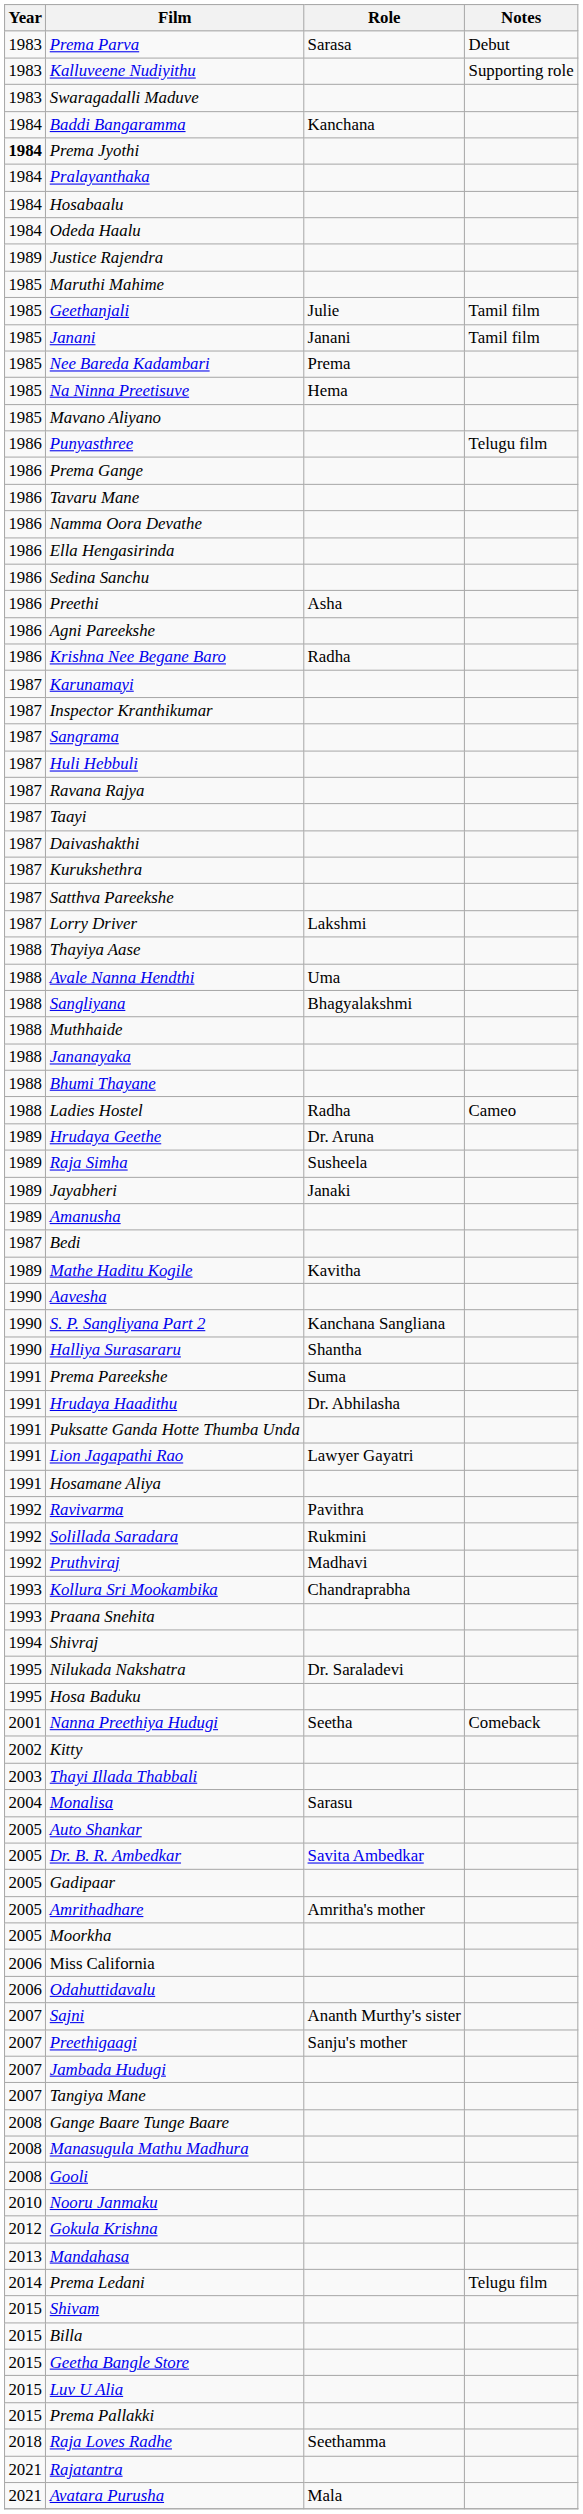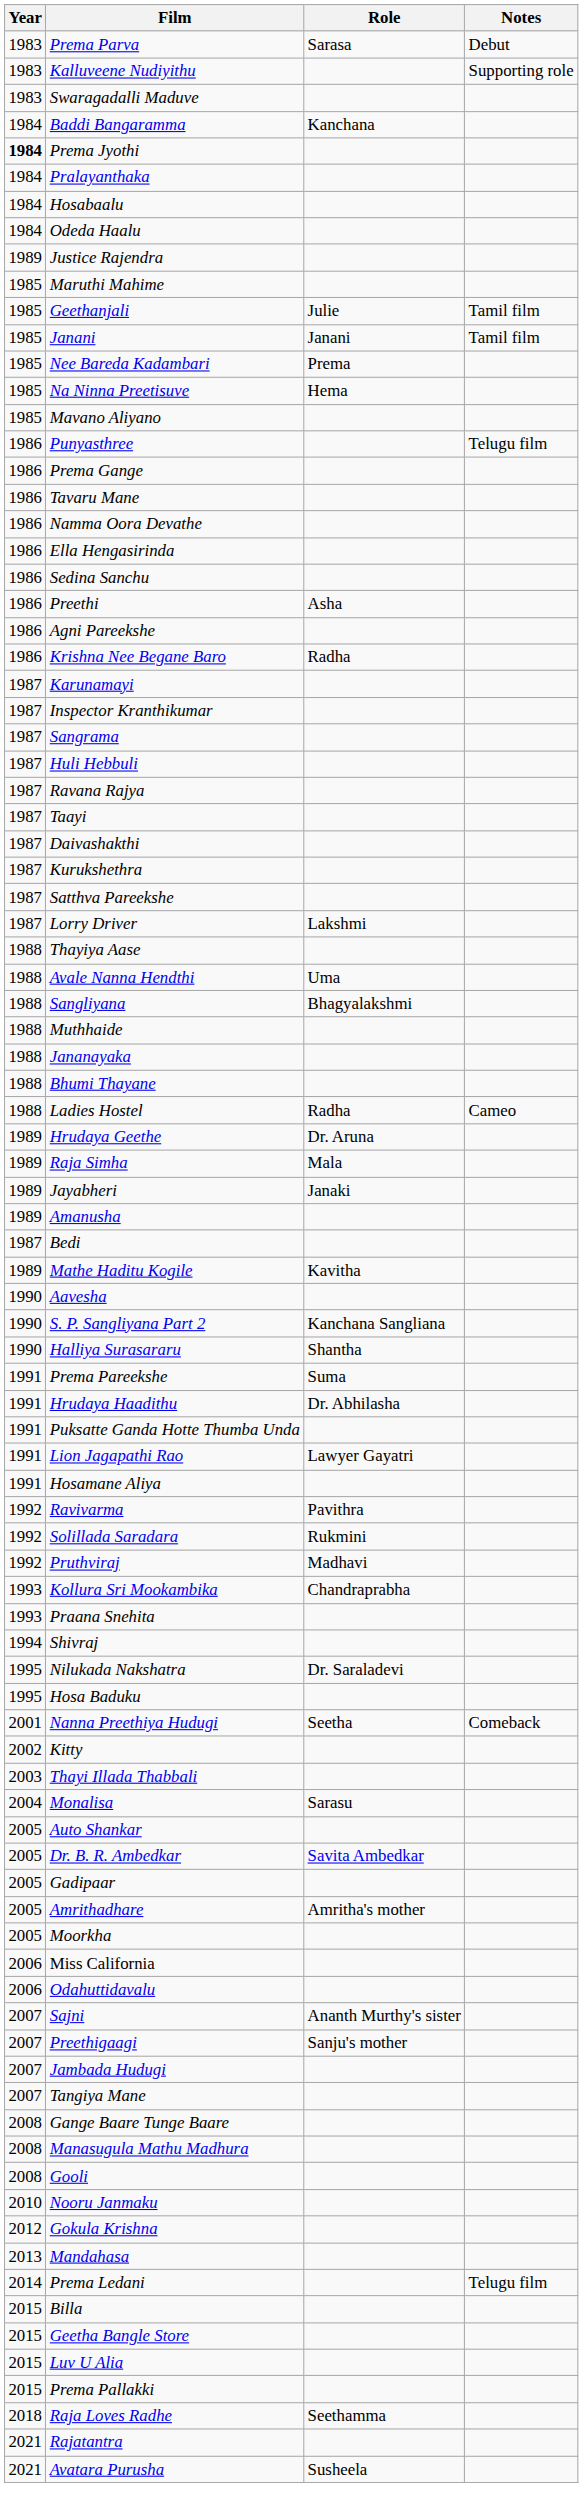 <table class="wikitable sortable">
 <tr style="background:#ccc; text-align:center;">
 <th>Year</th>
 <th>Film</th>
 <th>Role</th>
 <th>Notes</th>
 </tr>
 <tr>
 <td>1983</td>
 <td><em><a href='#'>Prema Parva</a></em></td>
 <td>Sarasa</td>
 <td>Debut</td>
 </tr>
 <tr>
 <td>1983</td>
 <td><em><a href='#'>Kalluveene Nudiyithu</a></em></td>
 <td></td>
 <td>Supporting role</td>
 </tr>
 <tr>
 <td>1983</td>
 <td><em>Swaragadalli Maduve</em></td>
 <td></td>
 <td></td>
 </tr>
 <tr>
 <td>1984</td>
 <td><em><a href='#'>Baddi Bangaramma</a></em></td>
 <td>Kanchana</td>
 <td></td>
 </tr>
 <tr>
 <td><strong>1984</strong></td>
 <td><em>Prema Jyothi</em></td>
 <td></td>
 <td></td>
 </tr>
 <tr>
 <td>1984</td>
 <td><em><a href='#'>Pralayanthaka</a></em></td>
 <td></td>
 <td></td>
 </tr>
 <tr>
 <td>1984</td>
 <td><em>Hosabaalu</em></td>
 <td></td>
 <td></td>
 </tr>
 <tr>
 <td>1984</td>
 <td><em>Odeda Haalu</em></td>
 <td></td>
 <td></td>
 </tr>
 <tr>
 <td>1989</td>
 <td><em>Justice Rajendra</em></td>
 <td></td>
 <td></td>
 </tr>
 <tr>
 <td>1985</td>
 <td><em>Maruthi Mahime</em></td>
 <td></td>
 <td></td>
 </tr>
 <tr>
 <td>1985</td>
 <td><em><a href='#'>Geethanjali</a></em></td>
 <td>Julie</td>
 <td>Tamil film</td>
 </tr>
 <tr>
 <td>1985</td>
 <td><em><a href='#'>Janani</a></em></td>
 <td>Janani</td>
 <td>Tamil film</td>
 </tr>
 <tr>
 <td>1985</td>
 <td><em><a href='#'>Nee Bareda Kadambari</a></em></td>
 <td>Prema</td>
 <td></td>
 </tr>
 <tr>
 <td>1985</td>
 <td><em><a href='#'>Na Ninna Preetisuve</a></em></td>
 <td>Hema</td>
 <td></td>
 </tr>
 <tr>
 <td>1985</td>
 <td><em>Mavano Aliyano</em></td>
 <td></td>
 <td></td>
 </tr>
 <tr>
 <td>1986</td>
 <td><em><a href='#'>Punyasthree</a></em></td>
 <td></td>
 <td>Telugu film</td>
 </tr>
 <tr>
 <td>1986</td>
 <td><em>Prema Gange</em></td>
 <td></td>
 <td></td>
 </tr>
 <tr>
 <td>1986</td>
 <td><em>Tavaru Mane</em></td>
 <td></td>
 <td></td>
 </tr>
 <tr>
 <td>1986</td>
 <td><em>Namma Oora Devathe</em></td>
 <td></td>
 <td></td>
 </tr>
 <tr>
 <td>1986</td>
 <td><em>Ella Hengasirinda</em></td>
 <td></td>
 <td></td>
 </tr>
 <tr>
 <td>1986</td>
 <td><em>Sedina Sanchu</em></td>
 <td></td>
 <td></td>
 </tr>
 <tr>
 <td>1986</td>
 <td><em>Preethi</em></td>
 <td>Asha</td>
 <td></td>
 </tr>
 <tr>
 <td>1986</td>
 <td><em>Agni Pareekshe</em></td>
 <td></td>
 <td></td>
 </tr>
 <tr>
 <td>1986</td>
 <td><em><a href='#'>Krishna Nee Begane Baro</a></em></td>
 <td>Radha</td>
 <td></td>
 </tr>
 <tr>
 <td>1987</td>
 <td><em><a href='#'>Karunamayi</a></em></td>
 <td></td>
 <td></td>
 </tr>
 <tr>
 <td>1987</td>
 <td><em>Inspector Kranthikumar</em></td>
 <td></td>
 <td></td>
 </tr>
 <tr>
 <td>1987</td>
 <td><em><a href='#'>Sangrama</a></em></td>
 <td></td>
 <td></td>
 </tr>
 <tr>
 <td>1987</td>
 <td><em><a href='#'>Huli Hebbuli</a></em></td>
 <td></td>
 <td></td>
 </tr>
 <tr>
 <td>1987</td>
 <td><em>Ravana Rajya</em></td>
 <td></td>
 <td></td>
 </tr>
 <tr>
 <td>1987</td>
 <td><em>Taayi</em></td>
 <td></td>
 <td></td>
 </tr>
 <tr>
 <td>1987</td>
 <td><em>Daivashakthi</em></td>
 <td></td>
 <td></td>
 </tr>
 <tr>
 <td>1987</td>
 <td><em>Kurukshethra</em></td>
 <td></td>
 <td></td>
 </tr>
 <tr>
 <td>1987</td>
 <td><em>Satthva Pareekshe</em></td>
 <td></td>
 <td></td>
 </tr>
 <tr>
 <td>1987</td>
 <td><em>Lorry Driver</em></td>
 <td>Lakshmi</td>
 <td></td>
 </tr>
 <tr>
 <td>1988</td>
 <td><em>Thayiya Aase</em></td>
 <td></td>
 <td></td>
 </tr>
 <tr>
 <td>1988</td>
 <td><em><a href='#'>Avale Nanna Hendthi</a></em></td>
 <td>Uma</td>
 <td></td>
 </tr>
 <tr>
 <td>1988</td>
 <td><em><a href='#'>Sangliyana</a></em></td>
 <td>Bhagyalakshmi</td>
 <td></td>
 </tr>
 <tr>
 <td>1988</td>
 <td><em>Muthhaide</em></td>
 <td></td>
 <td></td>
 </tr>
 <tr>
 <td>1988</td>
 <td><em><a href='#'>Jananayaka</a></em></td>
 <td></td>
 <td></td>
 </tr>
 <tr>
 <td>1988</td>
 <td><em><a href='#'>Bhumi Thayane</a></em></td>
 <td></td>
 <td></td>
 </tr>
 <tr>
 <td>1988</td>
 <td><em>Ladies Hostel</em></td>
 <td>Radha</td>
 <td>Cameo</td>
 </tr>
 <tr>
 <td>1989</td>
 <td><em><a href='#'>Hrudaya Geethe</a></em></td>
 <td>Dr. Aruna</td>
 <td></td>
 </tr>
 <tr>
 <td>1989</td>
 <td><em><a href='#'>Raja Simha</a></em></td>
-<td>Susheela</td>
+<td>Mala</td>
 <td></td>
 </tr>
 <tr>
 <td>1989</td>
 <td><em>Jayabheri</em></td>
 <td>Janaki</td>
 <td></td>
 </tr>
 <tr>
 <td>1989</td>
 <td><em><a href='#'>Amanusha</a></em></td>
 <td></td>
 <td></td>
 </tr>
 <tr>
 <td>1987</td>
 <td><em>Bedi</em></td>
 <td></td>
 <td></td>
 </tr>
 <tr>
 <td>1989</td>
 <td><em><a href='#'>Mathe Haditu Kogile</a></em></td>
 <td>Kavitha</td>
 <td></td>
 </tr>
 <tr>
 <td>1990</td>
 <td><em><a href='#'>Aavesha</a></em></td>
 <td></td>
 <td></td>
 </tr>
 <tr>
 <td>1990</td>
 <td><em><a href='#'>S. P. Sangliyana Part 2</a></em></td>
 <td>Kanchana Sangliana</td>
 <td></td>
 </tr>
 <tr>
 <td>1990</td>
 <td><em><a href='#'>Halliya Surasararu</a></em></td>
 <td>Shantha</td>
 <td></td>
 </tr>
 <tr>
 <td>1991</td>
 <td><em>Prema Pareekshe</em></td>
 <td>Suma</td>
 <td></td>
 </tr>
 <tr>
 <td>1991</td>
 <td><em><a href='#'>Hrudaya Haadithu</a></em></td>
 <td>Dr. Abhilasha</td>
 <td></td>
 </tr>
 <tr>
 <td>1991</td>
 <td><em>Puksatte Ganda Hotte Thumba Unda</em></td>
 <td></td>
 <td></td>
 </tr>
 <tr>
 <td>1991</td>
 <td><em><a href='#'>Lion Jagapathi Rao</a></em></td>
 <td>Lawyer Gayatri</td>
 <td></td>
 </tr>
 <tr>
 <td>1991</td>
 <td><em>Hosamane Aliya</em></td>
 <td></td>
 <td></td>
 </tr>
 <tr>
 <td>1992</td>
 <td><em><a href='#'>Ravivarma</a></em></td>
 <td>Pavithra</td>
 <td></td>
 </tr>
 <tr>
 <td>1992</td>
 <td><em><a href='#'>Solillada Saradara</a></em></td>
 <td>Rukmini</td>
 <td></td>
 </tr>
 <tr>
 <td>1992</td>
 <td><em><a href='#'>Pruthviraj</a></em></td>
 <td>Madhavi</td>
 <td></td>
 </tr>
 <tr>
 <td>1993</td>
 <td><em><a href='#'>Kollura Sri Mookambika</a></em></td>
 <td>Chandraprabha</td>
 <td></td>
 </tr>
 <tr>
 <td>1993</td>
 <td><em>Praana Snehita</em></td>
 <td></td>
 <td></td>
 </tr>
 <tr>
 <td>1994</td>
 <td><em>Shivraj</em></td>
 <td></td>
 <td></td>
 </tr>
 <tr>
 <td>1995</td>
 <td><em>Nilukada Nakshatra</em></td>
 <td>Dr. Saraladevi</td>
 <td></td>
 </tr>
 <tr>
 <td>1995</td>
 <td><em>Hosa Baduku</em></td>
 <td></td>
 <td></td>
 </tr>
 <tr>
 <td>2001</td>
 <td><em><a href='#'>Nanna Preethiya Hudugi</a></em></td>
 <td>Seetha</td>
 <td>Comeback</td>
 </tr>
 <tr>
 <td>2002</td>
 <td><em>Kitty</em></td>
 <td></td>
 <td></td>
 </tr>
 <tr>
 <td>2003</td>
 <td><em><a href='#'>Thayi Illada Thabbali</a></em></td>
 <td></td>
 <td></td>
 </tr>
 <tr>
 <td>2004</td>
 <td><em><a href='#'>Monalisa</a></em></td>
 <td>Sarasu</td>
 <td></td>
 </tr>
 <tr>
 <td>2005</td>
 <td><em><a href='#'>Auto Shankar</a></em></td>
 <td></td>
 <td></td>
 </tr>
 <tr>
 <td>2005</td>
 <td><em><a href='#'>Dr. B. R. Ambedkar</a></em></td>
 <td><a href='#'>Savita Ambedkar</a></td>
 <td></td>
 </tr>
 <tr>
 <td>2005</td>
 <td><em>Gadipaar</em></td>
 <td></td>
 <td></td>
 </tr>
 <tr>
 <td>2005</td>
 <td><em><a href='#'>Amrithadhare</a></em></td>
 <td>Amritha's mother</td>
 <td></td>
 </tr>
 <tr>
 <td>2005</td>
 <td><em>Moorkha</em></td>
 <td></td>
 <td></td>
 </tr>
 <tr>
 <td>2006</td>
 <td>Miss California</td>
 <td></td>
 <td></td>
 </tr>
 <tr>
 <td>2006</td>
 <td><em><a href='#'>Odahuttidavalu</a></em></td>
 <td></td>
 <td></td>
 </tr>
 <tr>
 <td>2007</td>
 <td><em><a href='#'>Sajni</a></em></td>
 <td>Ananth Murthy's sister</td>
 <td></td>
 </tr>
 <tr>
 <td>2007</td>
 <td><em><a href='#'>Preethigaagi</a></em></td>
 <td>Sanju's mother</td>
 <td></td>
 </tr>
 <tr>
 <td>2007</td>
 <td><em><a href='#'>Jambada Hudugi</a></em></td>
 <td></td>
 <td></td>
 </tr>
 <tr>
 <td>2007</td>
 <td><em>Tangiya Mane</em></td>
 <td></td>
 <td></td>
 </tr>
 <tr>
 <td>2008</td>
 <td><em>Gange Baare Tunge Baare</em></td>
 <td></td>
 <td></td>
 </tr>
 <tr>
 <td>2008</td>
 <td><em><a href='#'>Manasugula Mathu Madhura</a></em></td>
 <td></td>
 <td></td>
 </tr>
 <tr>
 <td>2008</td>
 <td><em><a href='#'>Gooli</a></em></td>
 <td></td>
 <td></td>
 </tr>
 <tr>
 <td>2010</td>
 <td><em><a href='#'>Nooru Janmaku</a></em></td>
 <td></td>
 <td></td>
 </tr>
 <tr>
 <td>2012</td>
 <td><em><a href='#'>Gokula Krishna</a></em></td>
 <td></td>
 <td></td>
 </tr>
 <tr>
 <td>2013</td>
 <td><em><a href='#'>Mandahasa</a></em></td>
 <td></td>
 <td></td>
 </tr>
 <tr>
 <td>2014</td>
 <td><em> Prema Ledani</em></td>
 <td></td>
 <td>Telugu film</td>
 </tr>
 <tr>
 <td>2015</td>
-<td><em><a href='#'>Shivam</a></em></td>
-<td></td>
-<td></td>
-</tr>
-<tr>
-<td>2015</td>
 <td><em>Billa</em></td>
 <td></td>
 <td></td>
 </tr>
 <tr>
 <td>2015</td>
 <td><em><a href='#'>Geetha Bangle Store</a></em></td>
 <td></td>
 <td></td>
 </tr>
 <tr>
 <td>2015</td>
 <td><em><a href='#'>Luv U Alia</a></em></td>
 <td></td>
 <td></td>
 </tr>
 <tr>
 <td>2015</td>
 <td><em>Prema Pallakki</em></td>
 <td></td>
 <td></td>
 </tr>
 <tr>
 <td>2018</td>
 <td><em><a href='#'>Raja Loves Radhe</a></em></td>
 <td>Seethamma</td>
 <td></td>
 </tr>
 <tr>
 <td>2021</td>
 <td><em><a href='#'>Rajatantra</a></em></td>
 <td></td>
 <td></td>
 </tr>
 <tr>
 <td>2021</td>
 <td><em><a href='#'>Avatara Purusha</a></em></td>
-<td>Mala</td>
+<td>Susheela</td>
 <td></td>
 </tr>
 <tr>
 </tr>
 </table>
